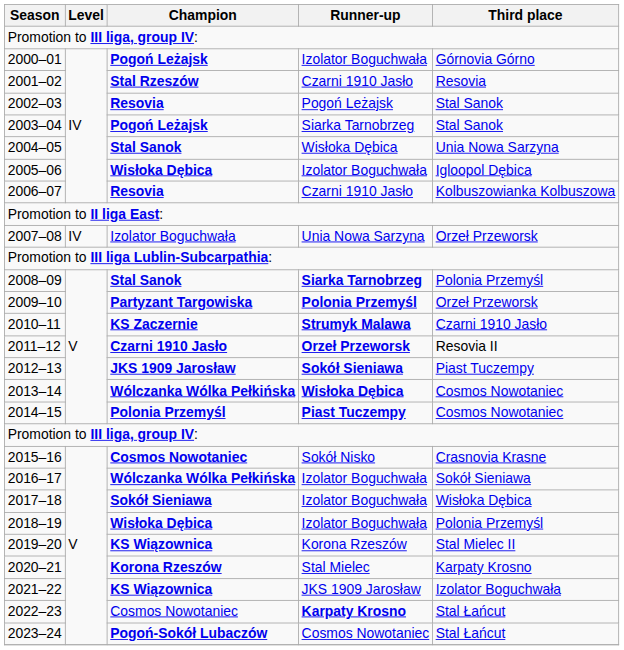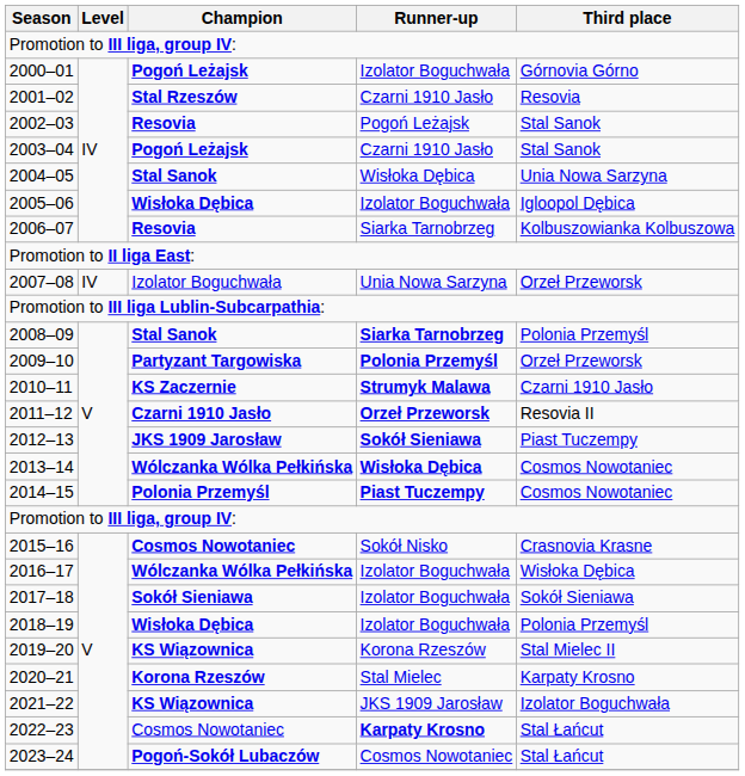 <table class="wikitable">
 <tr>
 <th>Season</th>
 <th>Level</th>
 <th>Champion</th>
 <th>Runner-up</th>
 <th>Third place</th>
 </tr>
 <tr>
 <td colspan=5>Promotion to <strong><a href='#'>III liga, group IV</a></strong>:</td>
 </tr>
 <tr>
 <td>2000–01</td>
 <td rowspan=7>IV</td>
 <td><strong><a href='#'>Pogoń Leżajsk</a></strong></td>
 <td><a href='#'>Izolator Boguchwała</a></td>
 <td><a href='#'>Górnovia Górno</a></td>
 </tr>
 <tr>
 <td>2001–02</td>
 <td><strong><a href='#'>Stal Rzeszów</a></strong></td>
 <td><a href='#'>Czarni 1910 Jasło</a></td>
 <td><a href='#'>Resovia</a></td>
 </tr>
 <tr>
 <td>2002–03</td>
 <td><strong><a href='#'>Resovia</a></strong></td>
 <td><a href='#'>Pogoń Leżajsk</a></td>
 <td><a href='#'>Stal Sanok</a></td>
 </tr>
 <tr>
 <td>2003–04</td>
 <td><strong><a href='#'>Pogoń Leżajsk</a></strong></td>
-<td><a href='#'>Siarka Tarnobrzeg</a></td>
+<td><a href='#'>Czarni 1910 Jasło</a></td>
 <td><a href='#'>Stal Sanok</a></td>
 </tr>
 <tr>
 <td>2004–05</td>
 <td><strong><a href='#'>Stal Sanok</a></strong></td>
 <td><a href='#'>Wisłoka Dębica</a></td>
 <td><a href='#'>Unia Nowa Sarzyna</a></td>
 </tr>
 <tr>
 <td>2005–06</td>
 <td><strong><a href='#'>Wisłoka Dębica</a></strong></td>
 <td><a href='#'>Izolator Boguchwała</a></td>
 <td><a href='#'>Igloopol Dębica</a></td>
 </tr>
 <tr>
 <td>2006–07</td>
 <td><strong><a href='#'>Resovia</a></strong></td>
-<td><a href='#'>Czarni 1910 Jasło</a></td>
+<td><a href='#'>Siarka Tarnobrzeg</a></td>
 <td><a href='#'>Kolbuszowianka Kolbuszowa</a></td>
 </tr>
 <tr>
 <td colspan=5>Promotion to <strong><a href='#'>II liga East</a></strong>:</td>
 </tr>
 <tr>
 <td>2007–08</td>
 <td>IV</td>
 <td><a href='#'>Izolator Boguchwała</a></td>
 <td><a href='#'>Unia Nowa Sarzyna</a></td>
 <td><a href='#'>Orzeł Przeworsk</a></td>
 </tr>
 <tr>
 <td colspan=5>Promotion to <strong><a href='#'>III liga Lublin-Subcarpathia</a></strong>:</td>
 </tr>
 <tr>
 <td>2008–09</td>
 <td rowspan=7>V</td>
 <td><strong><a href='#'>Stal Sanok</a></strong></td>
 <td><strong><a href='#'>Siarka Tarnobrzeg</a></strong></td>
 <td><a href='#'>Polonia Przemyśl</a></td>
 </tr>
 <tr>
 <td>2009–10</td>
 <td><strong><a href='#'>Partyzant Targowiska</a></strong></td>
 <td><strong><a href='#'>Polonia Przemyśl</a></strong></td>
 <td><a href='#'>Orzeł Przeworsk</a></td>
 </tr>
 <tr>
 <td>2010–11</td>
 <td><strong><a href='#'>KS Zaczernie</a></strong></td>
 <td><strong><a href='#'>Strumyk Malawa</a></strong></td>
 <td><a href='#'>Czarni 1910 Jasło</a></td>
 </tr>
 <tr>
 <td>2011–12</td>
 <td><strong><a href='#'>Czarni 1910 Jasło</a></strong></td>
 <td><strong><a href='#'>Orzeł Przeworsk</a></strong></td>
 <td>Resovia II</td>
 </tr>
 <tr>
 <td>2012–13</td>
 <td><strong><a href='#'>JKS 1909 Jarosław</a></strong></td>
 <td><strong><a href='#'>Sokół Sieniawa</a></strong></td>
 <td><a href='#'>Piast Tuczempy</a></td>
 </tr>
 <tr>
 <td>2013–14</td>
 <td><strong><a href='#'>Wólczanka Wólka Pełkińska</a></strong></td>
 <td><strong><a href='#'>Wisłoka Dębica</a></strong></td>
 <td><a href='#'>Cosmos Nowotaniec</a></td>
 </tr>
 <tr>
 <td>2014–15</td>
 <td><strong><a href='#'>Polonia Przemyśl</a></strong></td>
 <td><strong><a href='#'>Piast Tuczempy</a></strong></td>
 <td><a href='#'>Cosmos Nowotaniec</a></td>
 </tr>
 <tr>
 <td colspan=5>Promotion to <strong><a href='#'>III liga, group IV</a></strong>:</td>
 </tr>
 <tr>
 <td>2015–16</td>
 <td rowspan=9>V</td>
 <td><strong><a href='#'>Cosmos Nowotaniec</a></strong></td>
 <td><a href='#'>Sokół Nisko</a></td>
 <td><a href='#'>Crasnovia Krasne</a></td>
 </tr>
 <tr>
 <td>2016–17</td>
 <td><strong><a href='#'>Wólczanka Wólka Pełkińska</a></strong></td>
 <td><a href='#'>Izolator Boguchwała</a></td>
-<td><a href='#'>Sokół Sieniawa</a></td>
+<td><a href='#'>Wisłoka Dębica</a></td>
 </tr>
 <tr>
 <td>2017–18</td>
 <td><strong><a href='#'>Sokół Sieniawa</a></strong></td>
 <td><a href='#'>Izolator Boguchwała</a></td>
-<td><a href='#'>Wisłoka Dębica</a></td>
+<td><a href='#'>Sokół Sieniawa</a></td>
 </tr>
 <tr>
 <td>2018–19</td>
 <td><strong><a href='#'>Wisłoka Dębica</a></strong></td>
 <td><a href='#'>Izolator Boguchwała</a></td>
 <td><a href='#'>Polonia Przemyśl</a></td>
 </tr>
 <tr>
 <td>2019–20</td>
 <td><strong><a href='#'>KS Wiązownica</a></strong></td>
 <td><a href='#'>Korona Rzeszów</a></td>
 <td><a href='#'>Stal Mielec II</a></td>
 </tr>
 <tr>
 <td>2020–21</td>
 <td><strong><a href='#'>Korona Rzeszów</a></strong></td>
 <td><a href='#'>Stal Mielec</a></td>
 <td><a href='#'>Karpaty Krosno</a></td>
 </tr>
 <tr>
 <td>2021–22</td>
 <td><strong><a href='#'>KS Wiązownica</a></strong></td>
 <td><a href='#'>JKS 1909 Jarosław</a></td>
 <td><a href='#'>Izolator Boguchwała</a></td>
 </tr>
 <tr>
 <td>2022–23</td>
 <td><a href='#'>Cosmos Nowotaniec</a></td>
 <td><strong><a href='#'>Karpaty Krosno</a></strong></td>
 <td><a href='#'>Stal Łańcut</a></td>
 </tr>
 <tr>
 <td>2023–24</td>
 <td><strong><a href='#'>Pogoń-Sokół Lubaczów</a></strong></td>
 <td><a href='#'>Cosmos Nowotaniec</a></td>
 <td><a href='#'>Stal Łańcut</a></td>
 </tr>
 <tr>
 </tr>
 </table>
